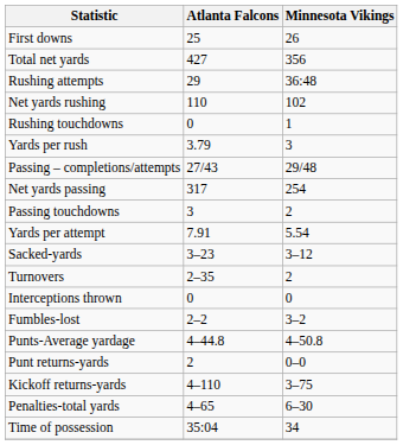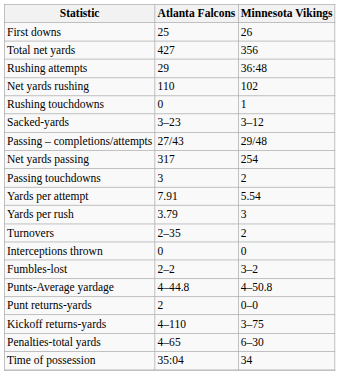 <table class="wikitable">
 <tr>
 <th>Statistic</th>
 <th>Atlanta Falcons</th>
 <th>Minnesota Vikings</th>
 </tr>
 <tr>
 <td>First downs</td>
 <td>25</td>
 <td>26</td>
 </tr>
 <tr>
 <td>Total net yards</td>
 <td>427</td>
 <td>356</td>
 </tr>
 <tr>
 <td>Rushing attempts</td>
 <td>29</td>
 <td>36:48</td>
 </tr>
 <tr>
 <td>Net yards rushing</td>
 <td>110</td>
 <td>102</td>
 </tr>
 <tr>
 <td>Rushing touchdowns</td>
 <td>0</td>
 <td>1</td>
 </tr>
 <tr>
-<td>Yards per rush</td>
-<td>3.79</td>
-<td>3</td>
+<td>Sacked-yards</td>
+<td>3–23</td>
+<td>3–12</td>
 </tr>
 <tr>
 <td>Passing – completions/attempts</td>
 <td>27/43</td>
 <td>29/48</td>
 </tr>
 <tr>
 <td>Net yards passing</td>
 <td>317</td>
 <td>254</td>
 </tr>
 <tr>
 <td>Passing touchdowns</td>
 <td>3</td>
 <td>2</td>
 </tr>
 <tr>
 <td>Yards per attempt</td>
 <td>7.91</td>
 <td>5.54</td>
 </tr>
 <tr>
-<td>Sacked-yards</td>
-<td>3–23</td>
-<td>3–12</td>
+<td>Yards per rush</td>
+<td>3.79</td>
+<td>3</td>
 </tr>
 <tr>
 <td>Turnovers</td>
 <td>2–35</td>
 <td>2</td>
 </tr>
 <tr>
 <td>Interceptions thrown</td>
 <td>0</td>
 <td>0</td>
 </tr>
 <tr>
 <td>Fumbles-lost</td>
 <td>2–2</td>
 <td>3–2</td>
 </tr>
 <tr>
 <td>Punts-Average yardage</td>
 <td>4–44.8</td>
 <td>4–50.8</td>
 </tr>
 <tr>
 <td>Punt returns-yards</td>
 <td>2</td>
 <td>0–0</td>
 </tr>
 <tr>
 <td>Kickoff returns-yards</td>
 <td>4–110</td>
 <td>3–75</td>
 </tr>
 <tr>
 <td>Penalties-total yards</td>
 <td>4–65</td>
 <td>6–30</td>
 </tr>
 <tr>
 <td>Time of possession</td>
 <td>35:04</td>
 <td>34</td>
 </tr>
 <tr>
 </tr>
 </table>
